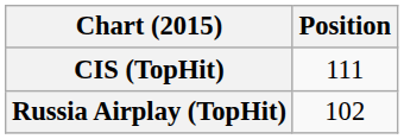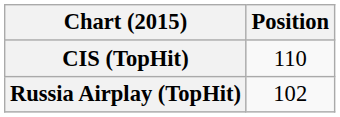 <table class="wikitable plainrowheaders" style="text-align:center">
 <tr>
 <th>Chart (2015)</th>
 <th>Position</th>
 </tr>
 <tr>
 <th scope="row">CIS (TopHit)</th>
-<td>111</td>
+<td>110</td>
 </tr>
 <tr>
 <th scope="row">Russia Airplay (TopHit)</th>
 <td>102</td>
 </tr>
 </table>
